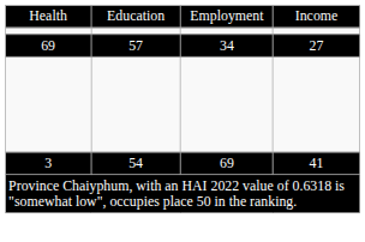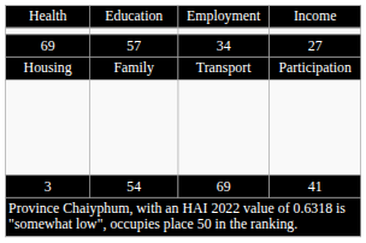 <table class="wikitable floatright" style="width:400px;">
 <tr>
 <td style="text-align:center; width:100px; background:black; color:white;">Health</td>
 <td style="text-align:center; width:100px; background:black; color:white;">Education</td>
 <td style="text-align:center; width:100px; background:black; color:white;">Employment</td>
 <td style="text-align:center; width:100px; background:black; color:white;">Income</td>
 </tr>
 <tr>
 <td></td>
 <td></td>
 <td></td>
 <td></td>
 </tr>
 <tr>
 <td style="text-align:center; background:black; color:white;">69</td>
 <td style="text-align:center; background:black; color:white;">57</td>
 <td style="text-align:center; background:black; color:white;">34</td>
 <td style="text-align:center; background:black; color:white;">27</td>
 </tr>
 <tr>
+<td style="text-align:center; background:black; color:white;">Housing</td>
+<td style="text-align:center; background:black; color:white;">Family</td>
+<td style="text-align:center; background:black; color:white;">Transport</td>
+<td style="text-align:center; background:black; color:white;">Participation</td>
+</tr>
+<tr>
 <td style="height:100px;"></td>
 <td></td>
 <td></td>
 <td></td>
 </tr>
 <tr>
 <td style="text-align:center; background:black; color:white;">3</td>
 <td style="text-align:center; background:black; color:white;">54</td>
 <td style="text-align:center; background:black; color:white;">69</td>
 <td style="text-align:center; background:black; color:white;">41</td>
 </tr>
 <tr>
 <td colspan="4"; style="background:black; color:white;">Province Chaiyphum, with an HAI 2022 value of 0.6318 is "somewhat low", occupies place 50 in the ranking.</td>
 </tr>
 </table>
